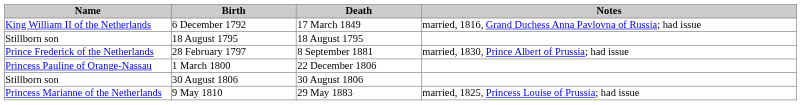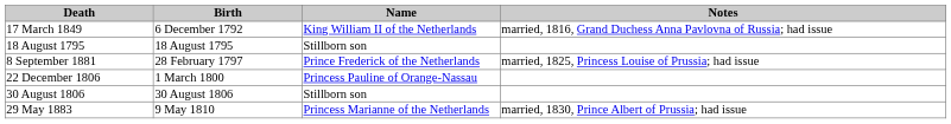 <table border=1 style="border-collapse: collapse;">
 <tr bgcolor=cccccc>
+<th width="15%">Death</th>
+<th width="15%">Birth</th>
 <th width="20%">Name</th>
-<th width="15%">Birth</th>
-<th width="15%">Death</th>
 <th width="45%">Notes</th>
 </tr>
 <tr>
+<td>17 March 1849</td>
+<td>6 December 1792</td>
 <td><a href='#'>King William II of the Netherlands</a></td>
-<td>6 December 1792</td>
-<td>17 March 1849</td>
 <td>married, 1816, <a href='#'>Grand Duchess Anna Pavlovna of Russia</a>; had issue</td>
 </tr>
 <tr>
-<td>Stillborn son</td>
 <td>18 August 1795</td>
 <td>18 August 1795</td>
+<td>Stillborn son</td>
 <td> </td>
 </tr>
 <tr>
+<td>8 September 1881</td>
+<td>28 February 1797</td>
 <td><a href='#'>Prince Frederick of the Netherlands</a></td>
-<td>28 February 1797</td>
-<td>8 September 1881</td>
-<td>married, 1830, <a href='#'>Prince Albert of Prussia</a>; had issue</td>
+<td>married, 1825, <a href='#'>Princess Louise of Prussia</a>; had issue</td>
 </tr>
 <tr>
+<td>22 December 1806</td>
+<td>1 March 1800</td>
 <td><a href='#'>Princess Pauline of Orange-Nassau</a></td>
-<td>1 March 1800</td>
-<td>22 December 1806</td>
 <td> </td>
 </tr>
 <tr>
-<td>Stillborn son</td>
 <td>30 August 1806</td>
 <td>30 August 1806</td>
+<td>Stillborn son</td>
 <td> </td>
 </tr>
 <tr>
+<td>29 May 1883</td>
+<td>9 May 1810</td>
 <td><a href='#'>Princess Marianne of the Netherlands</a></td>
-<td>9 May 1810</td>
-<td>29 May 1883</td>
-<td>married, 1825, <a href='#'>Princess Louise of Prussia</a>; had issue</td>
+<td>married, 1830, <a href='#'>Prince Albert of Prussia</a>; had issue</td>
 </tr>
 </table>
